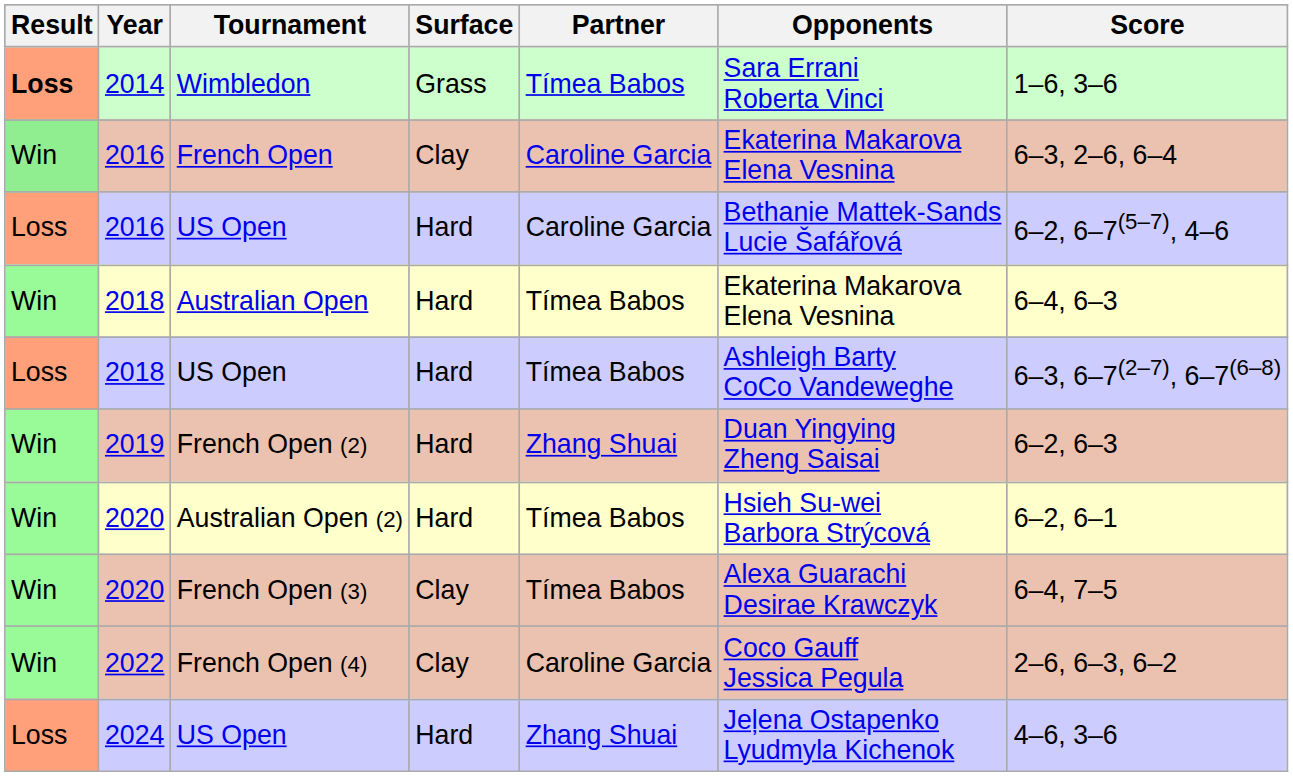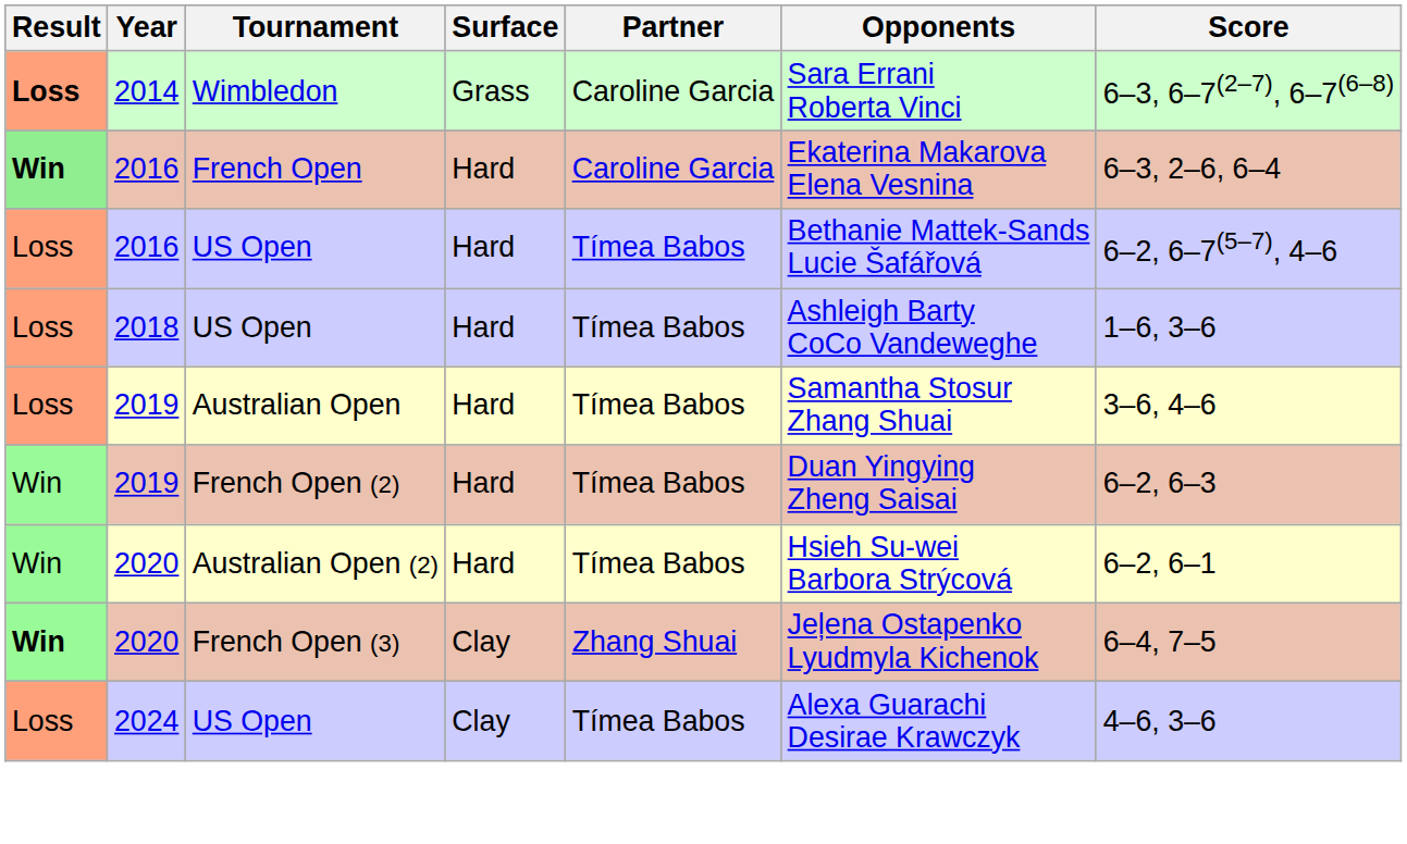 <table class="sortable wikitable">
 <tr>
 <th>Result</th>
 <th>Year</th>
 <th>Tournament</th>
 <th>Surface</th>
 <th>Partner</th>
 <th>Opponents</th>
 <th class="unsortable">Score</th>
 </tr>
 <tr style="background:#cfc;">
 <td style="background:#ffa07a;"><strong>Loss</strong></td>
 <td><a href='#'>2014</a></td>
 <td><a href='#'>Wimbledon</a></td>
 <td>Grass</td>
-<td> <a href='#'>Tímea Babos</a></td>
+<td> Caroline Garcia</td>
 <td> <a href='#'>Sara Errani</a><br> <a href='#'>Roberta Vinci</a></td>
-<td>1–6, 3–6</td>
+<td>6–3, 6–7<sup>(2–7)</sup>, 6–7<sup>(6–8)</sup></td>
 </tr>
 <tr bgcolor=#EBC2AF>
-<td bgcolor=lightgreen>Win</td>
+<td bgcolor=lightgreen><strong>Win</strong></td>
 <td><a href='#'>2016</a></td>
 <td><a href='#'>French Open</a></td>
-<td>Clay</td>
+<td>Hard</td>
 <td> <a href='#'>Caroline Garcia</a></td>
 <td> <a href='#'>Ekaterina Makarova</a><br> <a href='#'>Elena Vesnina</a></td>
 <td>6–3, 2–6, 6–4</td>
 </tr>
 <tr bgcolor=#CCCCFF>
 <td bgcolor=#FFA07A>Loss</td>
 <td><a href='#'>2016</a></td>
 <td><a href='#'>US Open</a></td>
 <td>Hard</td>
-<td> Caroline Garcia</td>
+<td> <a href='#'>Tímea Babos</a></td>
 <td> <a href='#'>Bethanie Mattek-Sands</a><br> <a href='#'>Lucie Šafářová</a></td>
 <td>6–2, 6–7<sup>(5–7)</sup>, 4–6</td>
-</tr>
-<tr style="background:#FFFFCC;">
-<td bgcolor=98FB98>Win</td>
-<td><a href='#'>2018</a></td>
-<td><a href='#'>Australian Open</a></td>
-<td>Hard</td>
-<td> Tímea Babos</td>
-<td> Ekaterina Makarova<br> Elena Vesnina</td>
-<td>6–4, 6–3</td>
 </tr>
 <tr bgcolor=#CCCCFF>
 <td bgcolor=#FFA07A>Loss</td>
 <td><a href='#'>2018</a></td>
 <td>US Open</td>
 <td>Hard</td>
 <td> Tímea Babos</td>
 <td> <a href='#'>Ashleigh Barty</a><br> <a href='#'>CoCo Vandeweghe</a></td>
-<td>6–3, 6–7<sup>(2–7)</sup>, 6–7<sup>(6–8)</sup></td>
+<td>1–6, 3–6</td>
+</tr>
+<tr style="background:#FFFFCC;">
+<td bgcolor=FFA07A>Loss</td>
+<td><a href='#'>2019</a></td>
+<td>Australian Open</td>
+<td>Hard</td>
+<td> Tímea Babos</td>
+<td> <a href='#'>Samantha Stosur</a><br> <a href='#'>Zhang Shuai</a></td>
+<td>3–6, 4–6</td>
 </tr>
 <tr style="background:#EBC2AF;">
 <td bgcolor=98FB98>Win</td>
 <td><a href='#'>2019</a></td>
 <td>French Open <small>(2)</small></td>
 <td>Hard</td>
-<td> <a href='#'>Zhang Shuai</a></td>
+<td> Tímea Babos</td>
 <td> <a href='#'>Duan Yingying</a><br> <a href='#'>Zheng Saisai</a></td>
 <td>6–2, 6–3</td>
 </tr>
 <tr style="background:#FFFFCC;">
 <td bgcolor=98FB98>Win</td>
 <td><a href='#'>2020</a></td>
 <td>Australian Open <small>(2)</small></td>
 <td>Hard</td>
 <td> Tímea Babos</td>
 <td> <a href='#'>Hsieh Su-wei</a><br> <a href='#'>Barbora Strýcová</a></td>
 <td>6–2, 6–1</td>
 </tr>
 <tr style="background:#ebc2af;">
-<td bgcolor=98FB98>Win</td>
+<td bgcolor=98FB98><strong>Win</strong></td>
 <td><a href='#'>2020</a></td>
 <td>French Open <small>(3)</small></td>
 <td>Clay</td>
-<td> Tímea Babos</td>
-<td> <a href='#'>Alexa Guarachi</a><br> <a href='#'>Desirae Krawczyk</a></td>
+<td> <a href='#'>Zhang Shuai</a></td>
+<td> <a href='#'>Jeļena Ostapenko</a> <br>  <a href='#'>Lyudmyla Kichenok</a></td>
 <td>6–4, 7–5</td>
-</tr>
-<tr style="background:#ebc2af;">
-<td bgcolor=98FB98>Win</td>
-<td><a href='#'>2022</a></td>
-<td>French Open <small>(4)</small></td>
-<td>Clay</td>
-<td> Caroline Garcia</td>
-<td> <a href='#'>Coco Gauff</a><br> <a href='#'>Jessica Pegula</a></td>
-<td>2–6, 6–3, 6–2</td>
 </tr>
 <tr style=background:#ccf>
 <td bgcolor=FFA07A>Loss</td>
 <td><a href='#'>2024</a></td>
 <td><a href='#'>US Open</a></td>
-<td>Hard</td>
-<td> <a href='#'>Zhang Shuai</a></td>
-<td> <a href='#'>Jeļena Ostapenko</a> <br>  <a href='#'>Lyudmyla Kichenok</a></td>
+<td>Clay</td>
+<td> Tímea Babos</td>
+<td> <a href='#'>Alexa Guarachi</a><br> <a href='#'>Desirae Krawczyk</a></td>
 <td>4–6, 3–6</td>
 </tr>
 </table>
